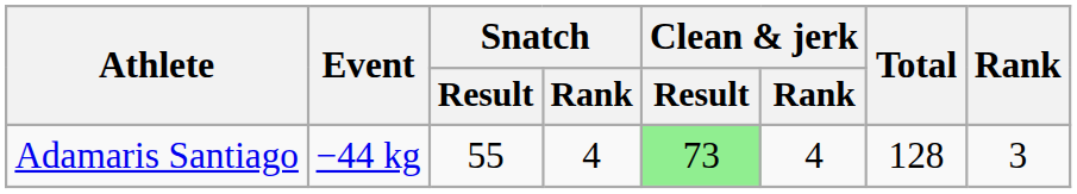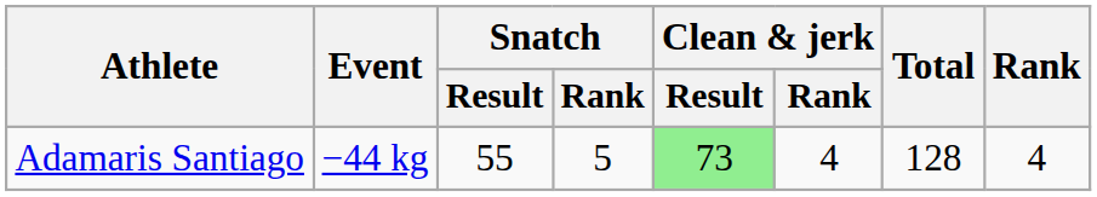 <table class="wikitable" style="font-size:90%">
 <tr>
 <th rowspan="2">Athlete</th>
 <th rowspan="2">Event</th>
 <th colspan="2">Snatch</th>
 <th colspan="2">Clean & jerk</th>
 <th rowspan="2">Total</th>
 <th rowspan="2">Rank</th>
 </tr>
 <tr style="font-size:95%">
 <th>Result</th>
 <th>Rank</th>
 <th>Result</th>
 <th>Rank</th>
 </tr>
 <tr align=center>
 <td align=left><a href='#'>Adamaris Santiago</a></td>
 <td align=left><a href='#'>−44 kg</a></td>
 <td>55</td>
-<td>4</td>
+<td>5</td>
 <td style="background: lightgreen;">73</td>
 <td>4</td>
 <td>128</td>
-<td>3</td>
+<td>4</td>
 </tr>
 </table>
